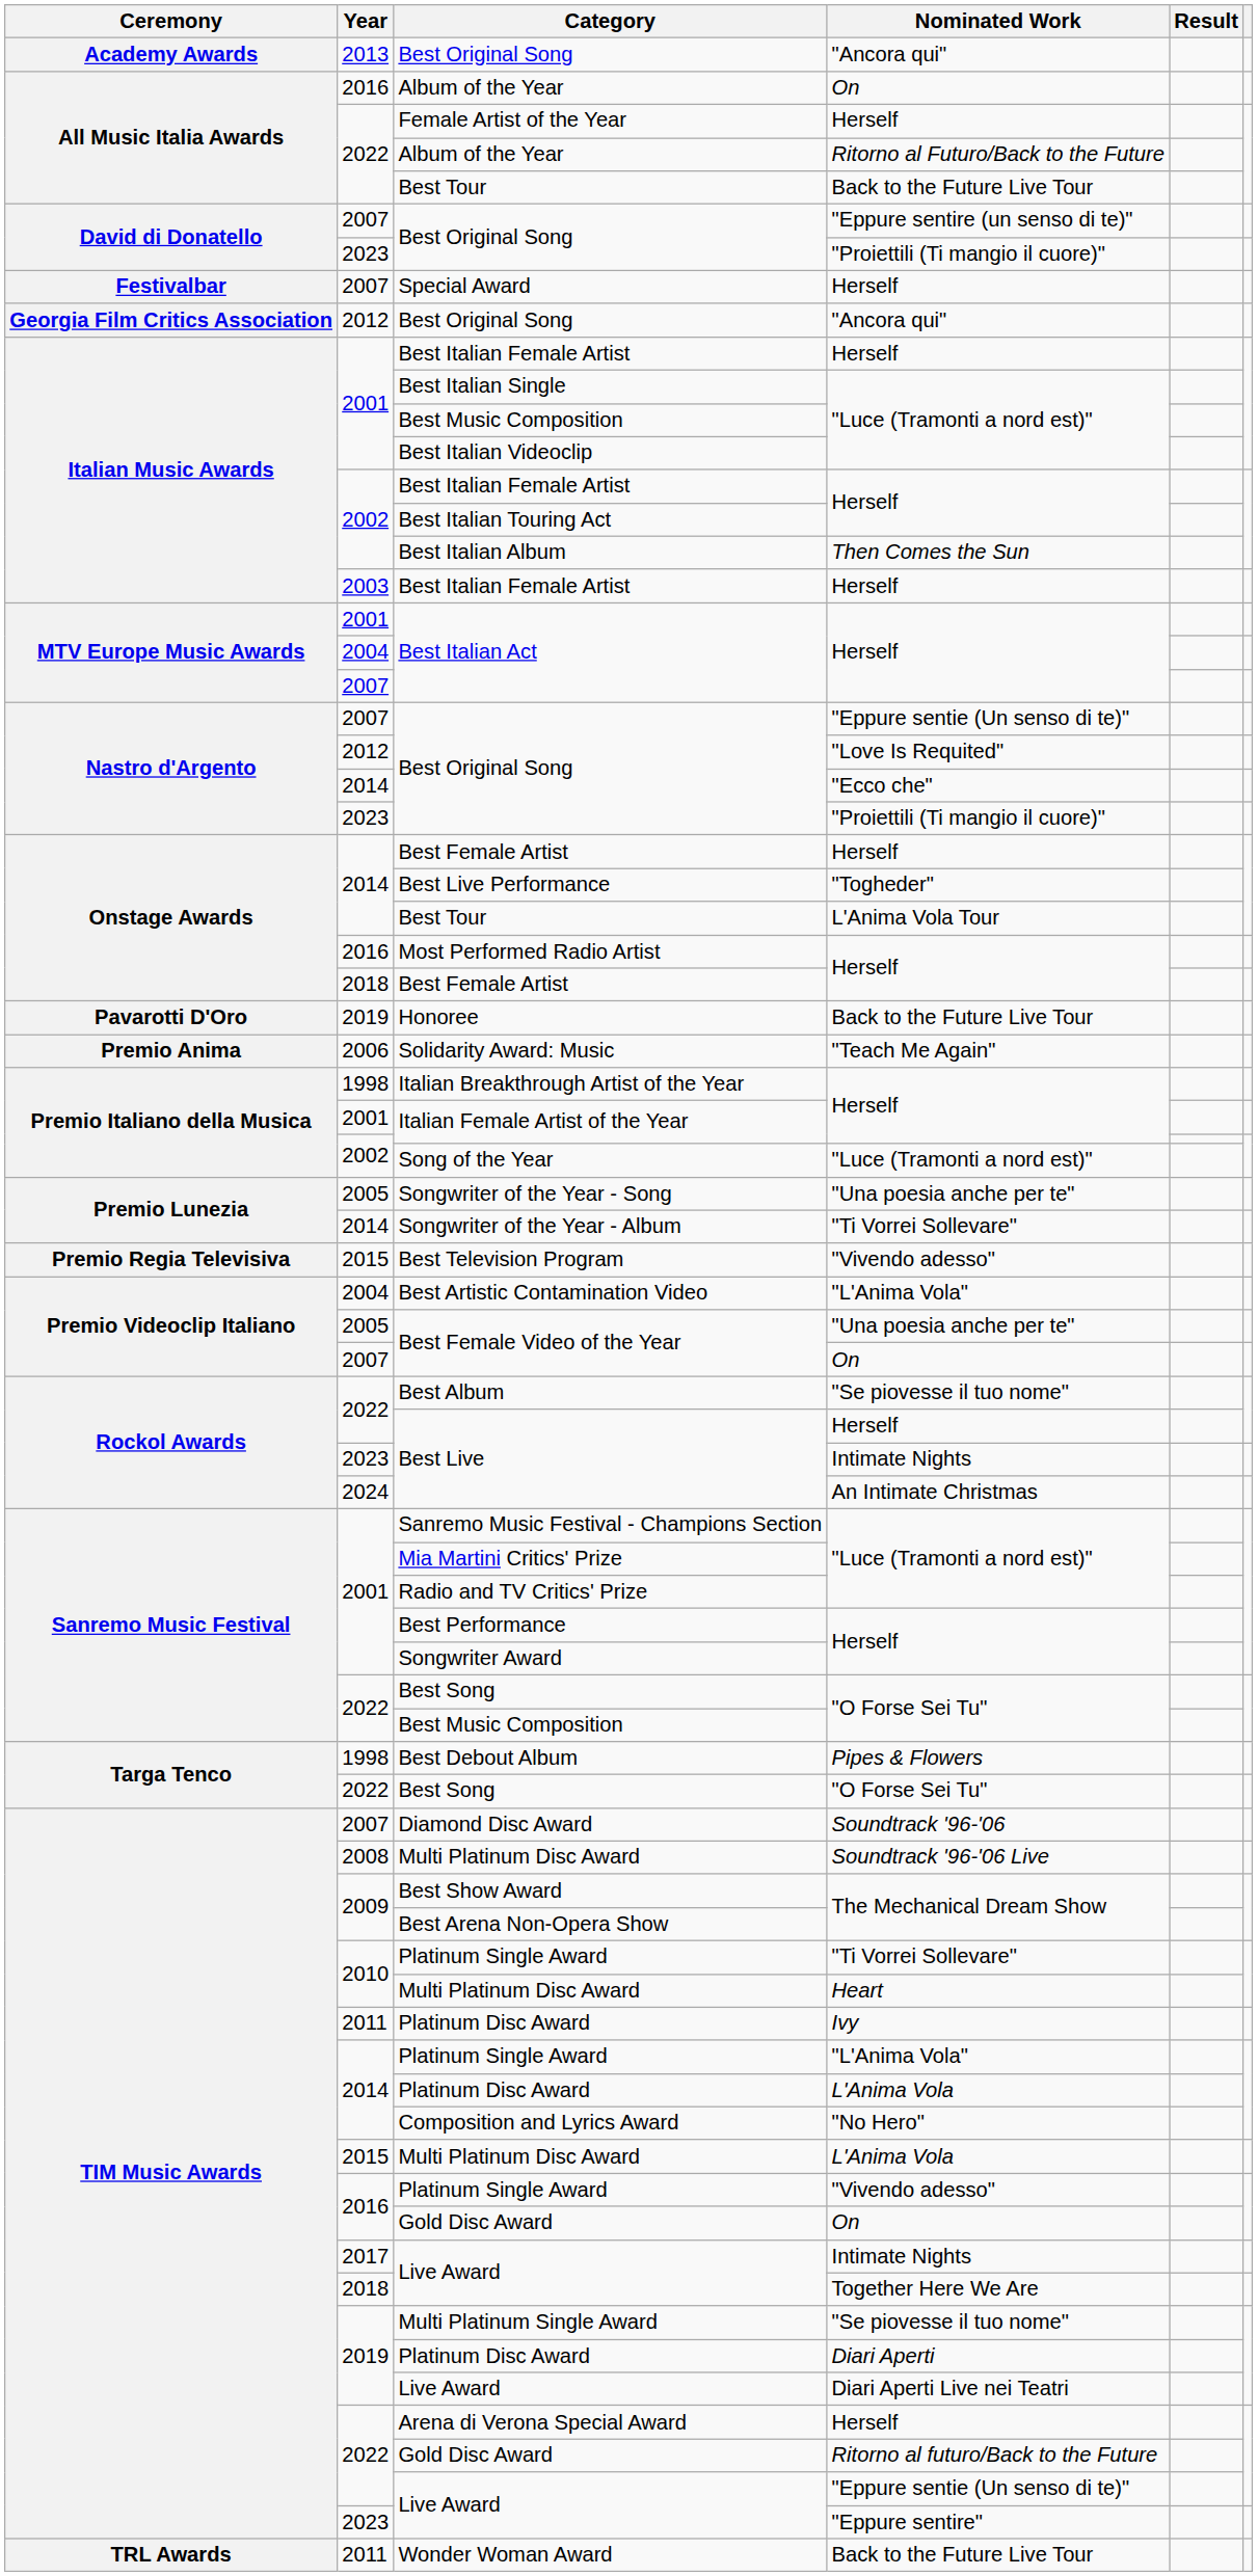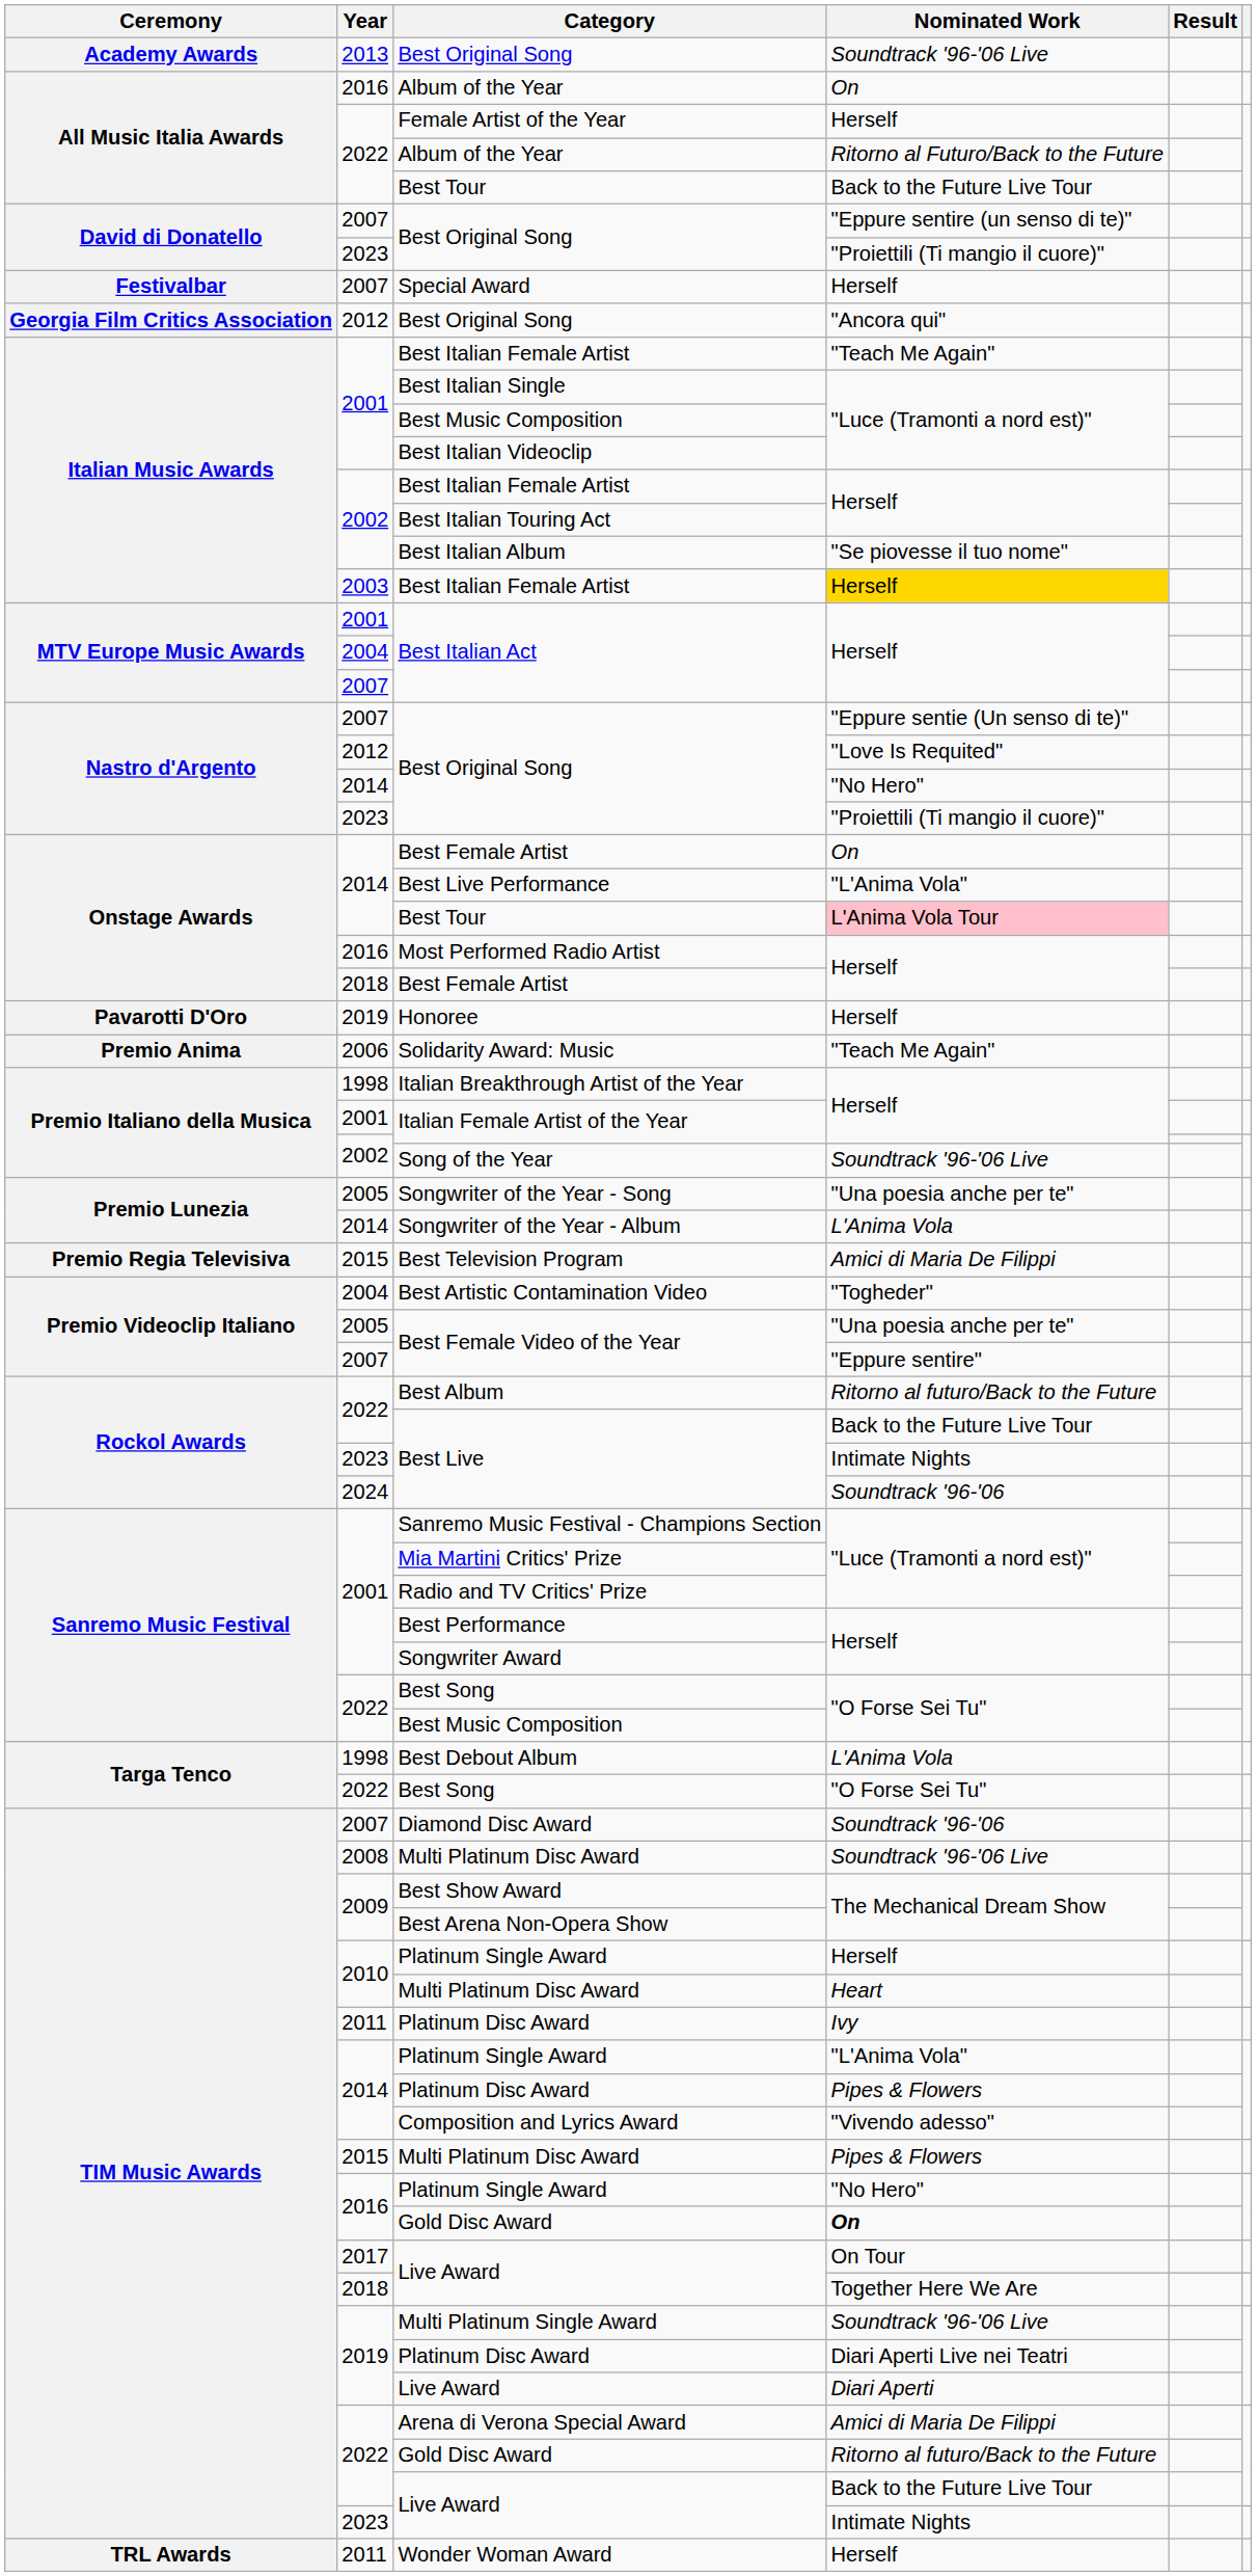 <table class="wikitable">
 <tr>
 <th>Ceremony</th>
 <th>Year</th>
 <th>Category</th>
 <th>Nominated Work</th>
 <th>Result</th>
 <th></th>
 </tr>
 <tr>
 <th rowspan="1"><a href='#'>Academy Awards</a></th>
 <td rowspan="1"><a href='#'>2013</a></td>
 <td><a href='#'>Best Original Song</a></td>
-<td>"Ancora qui"</td>
+<td rowspan="1"><em>Soundtrack '96-'06 Live</em></td>
 <td></td>
 <td></td>
 </tr>
 <tr>
 <th rowspan="4">All Music Italia Awards</th>
 <td rowspan="1">2016</td>
 <td>Album of the Year</td>
 <td><em>On</em></td>
 <td></td>
 <td></td>
 </tr>
 <tr>
 <td rowspan="3">2022</td>
 <td>Female Artist of the Year</td>
 <td>Herself</td>
 <td></td>
 <td rowspan="3"></td>
 </tr>
 <tr>
 <td>Album of the Year</td>
 <td><em>Ritorno al Futuro/Back to the Future</em></td>
 <td></td>
 </tr>
 <tr>
 <td>Best Tour</td>
 <td>Back to the Future Live Tour</td>
 <td></td>
 </tr>
 <tr>
 <th rowspan="2"><a href='#'>David di Donatello</a></th>
 <td>2007</td>
 <td rowspan="2">Best Original Song</td>
 <td>"Eppure sentire (un senso di te)" </td>
 <td></td>
 <td></td>
 </tr>
 <tr>
 <td>2023</td>
 <td>"Proiettili (Ti mangio il cuore)" </td>
 <td></td>
 <td></td>
 </tr>
 <tr>
 <th rowspan="1"><a href='#'>Festivalbar</a></th>
 <td>2007</td>
 <td>Special Award</td>
 <td rowspan="1">Herself</td>
 <td></td>
 <td></td>
 </tr>
 <tr>
 <th rowspan="1"><a href='#'>Georgia Film Critics Association</a></th>
 <td>2012</td>
 <td>Best Original Song</td>
 <td rowspan="1">"Ancora qui"</td>
 <td></td>
 <td></td>
 </tr>
 <tr>
 <th rowspan="8"><a href='#'>Italian Music Awards</a></th>
 <td rowspan="4"><a href='#'>2001</a></td>
 <td>Best Italian Female Artist</td>
-<td>Herself</td>
+<td rowspan="1">"Teach Me Again" </td>
 <td></td>
 <td rowspan="4"></td>
 </tr>
 <tr>
 <td>Best Italian Single</td>
 <td rowspan="3">"Luce (Tramonti a nord est)"</td>
 <td></td>
 </tr>
 <tr>
 <td>Best Music Composition</td>
 <td></td>
 </tr>
 <tr>
 <td>Best Italian Videoclip</td>
 <td></td>
 </tr>
 <tr>
 <td rowspan="3"><a href='#'>2002</a></td>
 <td>Best Italian Female Artist</td>
 <td rowspan="2">Herself</td>
 <td></td>
 <td rowspan="3"></td>
 </tr>
 <tr>
 <td>Best Italian Touring Act</td>
 <td></td>
 </tr>
 <tr>
 <td>Best Italian Album</td>
-<td><em>Then Comes the Sun</em></td>
+<td>"Se piovesse il tuo nome"</td>
 <td></td>
 </tr>
 <tr>
 <td rowspan="1"><a href='#'>2003</a></td>
 <td rowspan="1">Best Italian Female Artist</td>
-<td rowspan="1">Herself</td>
+<td rowspan="1" style="background: gold;">Herself</td>
 <td></td>
 <td rowspan="1"></td>
 </tr>
 <tr>
 <th rowspan="3"><a href='#'>MTV Europe Music Awards</a></th>
 <td><a href='#'>2001</a></td>
 <td rowspan="3"><a href='#'>Best Italian Act</a></td>
 <td rowspan="3">Herself</td>
 <td></td>
 <td></td>
 </tr>
 <tr>
 <td><a href='#'>2004</a></td>
 <td></td>
 <td></td>
 </tr>
 <tr>
 <td><a href='#'>2007</a></td>
 <td></td>
 <td></td>
 </tr>
 <tr>
 <th rowspan="4"><a href='#'>Nastro d'Argento</a></th>
 <td>2007</td>
 <td rowspan="4">Best Original Song</td>
 <td>"Eppure sentie (Un senso di te)"</td>
 <td></td>
 <td></td>
 </tr>
 <tr>
 <td>2012</td>
 <td>"Love Is Requited"</td>
 <td></td>
 <td></td>
 </tr>
 <tr>
 <td>2014</td>
-<td>"Ecco che"</td>
+<td>"No Hero"</td>
 <td></td>
 <td></td>
 </tr>
 <tr>
 <td>2023</td>
 <td>"Proiettili (Ti mangio il cuore)" </td>
 <td></td>
 <td></td>
 </tr>
 <tr>
 <th rowspan="5">Onstage Awards</th>
 <td rowspan="3">2014</td>
 <td>Best Female Artist</td>
-<td>Herself</td>
+<td><em>On</em></td>
 <td></td>
 <td rowspan="3"></td>
 </tr>
 <tr>
 <td>Best Live Performance</td>
-<td rowspan="1">"Togheder"</td>
+<td>"L'Anima Vola"</td>
 <td></td>
 </tr>
 <tr>
 <td>Best Tour</td>
-<td>L'Anima Vola Tour</td>
+<td style="background: pink;">L'Anima Vola Tour</td>
 <td></td>
 </tr>
 <tr>
 <td>2016</td>
 <td>Most Performed Radio Artist</td>
 <td rowspan="2">Herself</td>
 <td></td>
 <td></td>
 </tr>
 <tr>
 <td>2018</td>
 <td>Best Female Artist</td>
 <td></td>
 <td></td>
 </tr>
 <tr>
 <th rowspan="1">Pavarotti D'Oro</th>
 <td>2019</td>
 <td>Honoree</td>
-<td>Back to the Future Live Tour</td>
+<td rowspan="1">Herself</td>
 <td></td>
 <td></td>
 </tr>
 <tr>
 <th rowspan="1">Premio Anima</th>
 <td>2006</td>
 <td>Solidarity Award: Music</td>
 <td rowspan="1">"Teach Me Again" </td>
 <td></td>
 <td></td>
 </tr>
 <tr>
 <th rowspan="4">Premio Italiano della Musica</th>
 <td>1998</td>
 <td>Italian Breakthrough Artist of the Year</td>
 <td rowspan="3">Herself</td>
 <td></td>
 <td></td>
 </tr>
 <tr>
 <td>2001</td>
 <td rowspan="2">Italian Female Artist of the Year</td>
 <td></td>
 <td></td>
 </tr>
 <tr>
 <td rowspan="2">2002</td>
 <td></td>
 <td rowspan="2"></td>
 </tr>
 <tr>
 <td>Song of the Year</td>
-<td>"Luce (Tramonti a nord est)"</td>
+<td rowspan="1"><em>Soundtrack '96-'06 Live</em></td>
 <td></td>
 </tr>
 <tr>
 <th rowspan="2">Premio Lunezia</th>
 <td>2005</td>
 <td>Songwriter of the Year - Song</td>
 <td>"Una poesia anche per te"</td>
 <td></td>
 <td></td>
 </tr>
 <tr>
 <td>2014</td>
 <td>Songwriter of the Year - Album</td>
-<td>"Ti Vorrei Sollevare" </td>
+<td><em>L'Anima Vola</em></td>
 <td></td>
 <td></td>
 </tr>
 <tr>
 <th rowspan="1">Premio Regia Televisiva</th>
 <td>2015</td>
 <td>Best Television Program</td>
-<td>"Vivendo adesso" </td>
+<td rowspan="1"><em>Amici di Maria De Filippi</em> </td>
 <td></td>
 <td></td>
 </tr>
 <tr>
 <th rowspan="3">Premio Videoclip Italiano</th>
 <td>2004</td>
 <td>Best Artistic Contamination Video</td>
-<td>"L'Anima Vola"</td>
+<td rowspan="1">"Togheder"</td>
 <td></td>
 <td></td>
 </tr>
 <tr>
 <td>2005</td>
 <td rowspan="2">Best Female Video of the Year</td>
 <td>"Una poesia anche per te"</td>
 <td></td>
 <td></td>
 </tr>
 <tr>
 <td>2007</td>
-<td><em>On</em></td>
+<td>"Eppure sentire"</td>
 <td></td>
 <td></td>
 </tr>
 <tr>
 <th rowspan="4"><a href='#'>Rockol Awards</a></th>
 <td rowspan="2">2022</td>
 <td>Best Album</td>
-<td>"Se piovesse il tuo nome"</td>
+<td><em>Ritorno al futuro/Back to the Future</em></td>
 <td></td>
 <td rowspan="2"></td>
 </tr>
 <tr>
 <td rowspan="3">Best Live</td>
-<td rowspan="1">Herself</td>
+<td>Back to the Future Live Tour</td>
 <td></td>
 </tr>
 <tr>
 <td>2023</td>
 <td>Intimate Nights</td>
 <td></td>
 <td></td>
 </tr>
 <tr>
 <td>2024</td>
-<td>An Intimate Christmas</td>
+<td rowspan="1"><em>Soundtrack '96-'06</em></td>
 <td></td>
 <td></td>
 </tr>
 <tr>
 <th rowspan="7"><a href='#'>Sanremo Music Festival</a></th>
 <td rowspan="5">2001</td>
 <td>Sanremo Music Festival - Champions Section</td>
 <td rowspan="3">"Luce (Tramonti a nord est)"</td>
 <td></td>
 <td rowspan="5"></td>
 </tr>
 <tr>
 <td><a href='#'>Mia Martini</a> Critics' Prize</td>
 <td></td>
 </tr>
 <tr>
 <td>Radio and TV Critics' Prize</td>
 <td></td>
 </tr>
 <tr>
 <td>Best Performance</td>
 <td rowspan="2">Herself</td>
 <td></td>
 </tr>
 <tr>
 <td>Songwriter Award</td>
 <td></td>
 </tr>
 <tr>
 <td rowspan="2">2022</td>
 <td>Best Song</td>
 <td rowspan="2">"O Forse Sei Tu"</td>
 <td></td>
 <td rowspan="2"></td>
 </tr>
 <tr>
 <td>Best Music Composition</td>
 <td></td>
 </tr>
 <tr>
 <th rowspan="2">Targa Tenco</th>
 <td>1998</td>
 <td>Best Debout Album</td>
-<td><em>Pipes & Flowers</em></td>
+<td><em>L'Anima Vola</em></td>
 <td></td>
 <td></td>
 </tr>
 <tr>
 <td>2022</td>
 <td>Best Song</td>
 <td>"O Forse Sei Tu" </td>
 <td></td>
 <td></td>
 </tr>
 <tr>
 <th rowspan="22"><a href='#'>TIM Music Awards</a></th>
 <td>2007</td>
 <td>Diamond Disc Award</td>
 <td rowspan="1"><em>Soundtrack '96-'06</em></td>
 <td></td>
 <td></td>
 </tr>
 <tr>
 <td>2008</td>
 <td>Multi Platinum Disc Award</td>
 <td rowspan="1"><em>Soundtrack '96-'06 Live</em></td>
 <td></td>
 <td></td>
 </tr>
 <tr>
 <td rowspan="2">2009</td>
 <td>Best Show Award</td>
 <td rowspan="2">The Mechanical Dream Show</td>
 <td></td>
 <td rowspan="2"></td>
 </tr>
 <tr>
 <td>Best Arena Non-Opera Show</td>
 <td></td>
 </tr>
 <tr>
 <td rowspan="2">2010</td>
 <td>Platinum Single Award</td>
-<td>"Ti Vorrei Sollevare" </td>
+<td>Herself</td>
 <td></td>
 <td rowspan="2"></td>
 </tr>
 <tr>
 <td>Multi Platinum Disc Award</td>
 <td><em>Heart</em></td>
 <td></td>
 </tr>
 <tr>
 <td>2011</td>
 <td>Platinum Disc Award</td>
 <td><em>Ivy</em></td>
 <td></td>
 <td></td>
 </tr>
 <tr>
 <td rowspan="3">2014</td>
 <td>Platinum Single Award</td>
 <td>"L'Anima Vola"</td>
 <td></td>
 <td rowspan="3"></td>
 </tr>
 <tr>
 <td>Platinum Disc Award</td>
-<td><em>L'Anima Vola</em></td>
+<td><em>Pipes & Flowers</em></td>
 <td></td>
 </tr>
 <tr>
 <td>Composition and Lyrics Award</td>
-<td>"No Hero"</td>
+<td>"Vivendo adesso" </td>
 <td></td>
 </tr>
 <tr>
 <td>2015</td>
 <td>Multi Platinum Disc Award</td>
-<td><em>L'Anima Vola</em></td>
+<td><em>Pipes & Flowers</em></td>
 <td></td>
 <td></td>
 </tr>
 <tr>
 <td rowspan="2">2016</td>
 <td>Platinum Single Award</td>
-<td>"Vivendo adesso" </td>
+<td>"No Hero"</td>
 <td></td>
 <td rowspan="2"></td>
 </tr>
 <tr>
 <td>Gold Disc Award</td>
-<td><em>On</em></td>
+<td><strong><em>On</em></strong></td>
 <td></td>
 </tr>
 <tr>
 <td>2017</td>
 <td rowspan="2">Live Award</td>
-<td>Intimate Nights</td>
+<td>On Tour</td>
 <td></td>
 <td></td>
 </tr>
 <tr>
 <td>2018</td>
 <td>Together Here We Are</td>
 <td></td>
 <td></td>
 </tr>
 <tr>
 <td rowspan="3">2019</td>
 <td>Multi Platinum Single Award</td>
-<td>"Se piovesse il tuo nome"</td>
+<td rowspan="1"><em>Soundtrack '96-'06 Live</em></td>
 <td></td>
 <td rowspan="3"></td>
 </tr>
 <tr>
 <td>Platinum Disc Award</td>
-<td><em>Diari Aperti</em></td>
+<td>Diari Aperti Live nei Teatri</td>
 <td></td>
 </tr>
 <tr>
 <td>Live Award</td>
-<td>Diari Aperti Live nei Teatri</td>
+<td><em>Diari Aperti</em></td>
 <td></td>
 </tr>
 <tr>
 <td rowspan="3">2022</td>
 <td>Arena di Verona Special Award</td>
-<td>Herself</td>
+<td rowspan="1"><em>Amici di Maria De Filippi</em> </td>
 <td></td>
 <td rowspan="3"></td>
 </tr>
 <tr>
 <td>Gold Disc Award</td>
 <td><em>Ritorno al futuro/Back to the Future</em></td>
 <td></td>
 </tr>
 <tr>
 <td rowspan="2">Live Award</td>
-<td>"Eppure sentie (Un senso di te)"</td>
+<td>Back to the Future Live Tour</td>
 <td></td>
 </tr>
 <tr>
 <td>2023</td>
-<td>"Eppure sentire"</td>
+<td>Intimate Nights</td>
 <td></td>
 <td></td>
 </tr>
 <tr>
 <th>TRL Awards</th>
 <td>2011</td>
 <td>Wonder Woman Award</td>
-<td>Back to the Future Live Tour</td>
+<td>Herself</td>
 <td></td>
 <td></td>
 </tr>
 </table>
